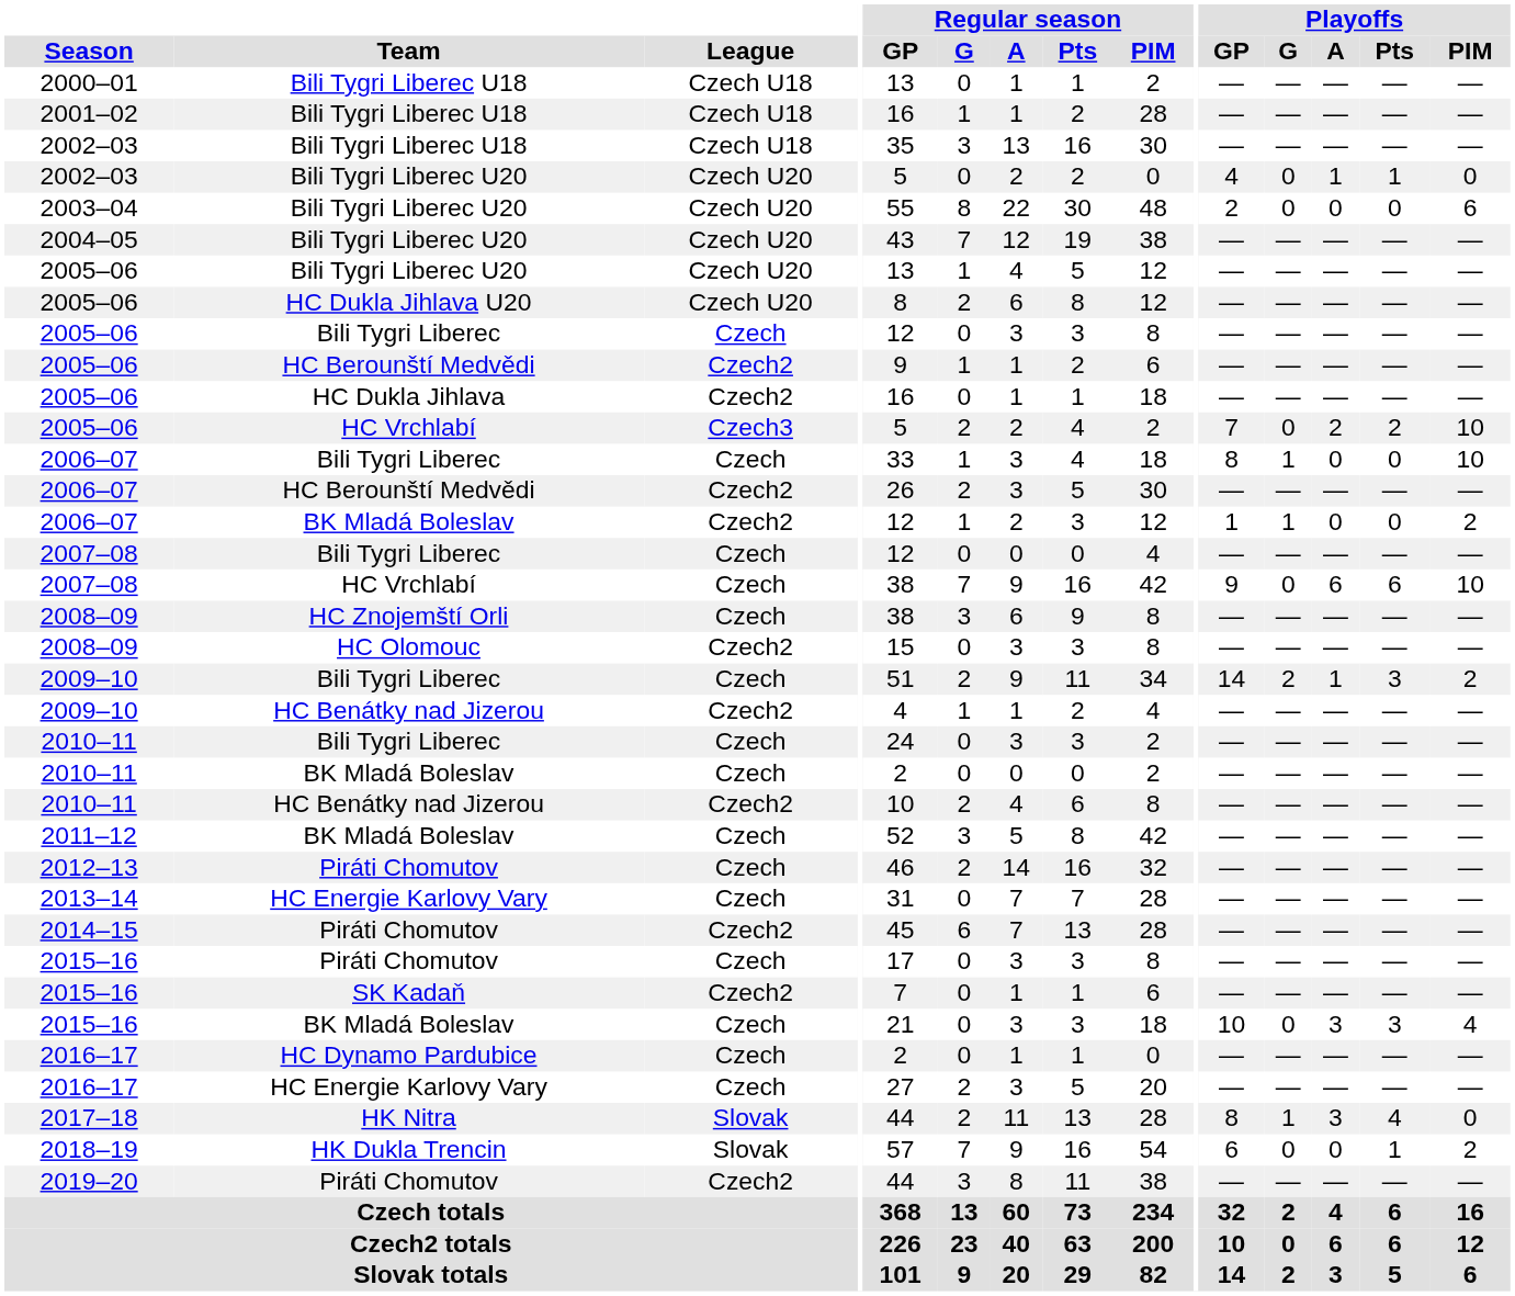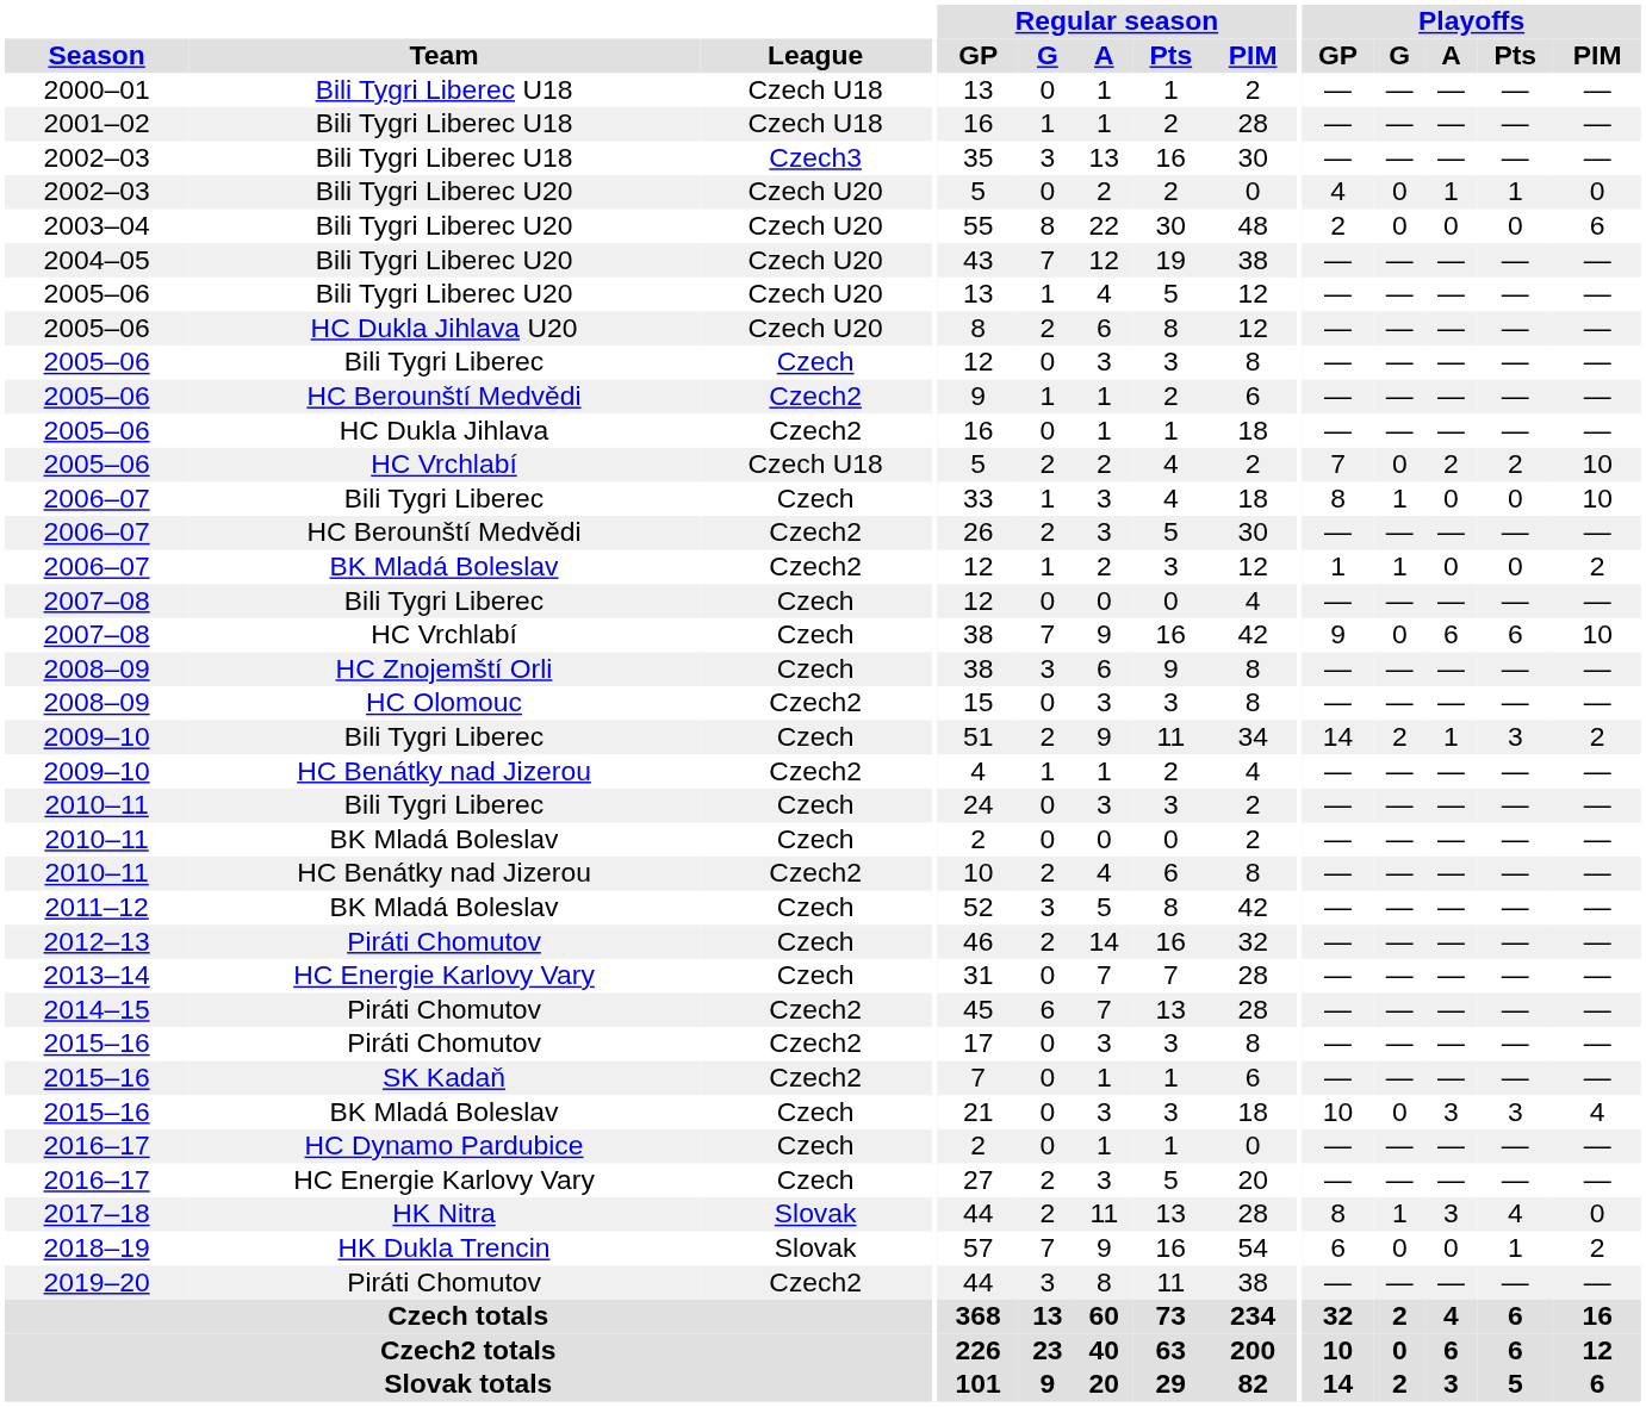 <table border="0" cellpadding="1" cellspacing="0" style="text-align:center; width:60em">
 <tr bgcolor="#e0e0e0">
 <th colspan="3" bgcolor="#ffffff"></th>
 <th rowspan="99" bgcolor="#ffffff"></th>
 <th colspan="5"><a href='#'>Regular season</a></th>
 <th rowspan="99" bgcolor="#ffffff"></th>
 <th colspan="5"><a href='#'>Playoffs</a></th>
 </tr>
 <tr bgcolor="#e0e0e0">
 <th><a href='#'>Season</a></th>
 <th>Team</th>
 <th>League</th>
 <th>GP</th>
 <th><a href='#'>G</a></th>
 <th><a href='#'>A</a></th>
 <th><a href='#'>Pts</a></th>
 <th><a href='#'>PIM</a></th>
 <th>GP</th>
 <th>G</th>
 <th>A</th>
 <th>Pts</th>
 <th>PIM</th>
 </tr>
 <tr>
 <td>2000–01</td>
 <td><a href='#'>Bili Tygri Liberec</a> U18</td>
 <td>Czech U18</td>
 <td>13</td>
 <td>0</td>
 <td>1</td>
 <td>1</td>
 <td>2</td>
 <td>—</td>
 <td>—</td>
 <td>—</td>
 <td>—</td>
 <td>—</td>
 </tr>
 <tr bgcolor="#f0f0f0">
 <td>2001–02</td>
 <td>Bili Tygri Liberec U18</td>
 <td>Czech U18</td>
 <td>16</td>
 <td>1</td>
 <td>1</td>
 <td>2</td>
 <td>28</td>
 <td>—</td>
 <td>—</td>
 <td>—</td>
 <td>—</td>
 <td>—</td>
 </tr>
 <tr>
 <td>2002–03</td>
 <td>Bili Tygri Liberec U18</td>
-<td>Czech U18</td>
+<td><a href='#'>Czech3</a></td>
 <td>35</td>
 <td>3</td>
 <td>13</td>
 <td>16</td>
 <td>30</td>
 <td>—</td>
 <td>—</td>
 <td>—</td>
 <td>—</td>
 <td>—</td>
 </tr>
 <tr bgcolor="#f0f0f0">
 <td>2002–03</td>
 <td>Bili Tygri Liberec U20</td>
 <td>Czech U20</td>
 <td>5</td>
 <td>0</td>
 <td>2</td>
 <td>2</td>
 <td>0</td>
 <td>4</td>
 <td>0</td>
 <td>1</td>
 <td>1</td>
 <td>0</td>
 </tr>
 <tr>
 <td>2003–04</td>
 <td>Bili Tygri Liberec U20</td>
 <td>Czech U20</td>
 <td>55</td>
 <td>8</td>
 <td>22</td>
 <td>30</td>
 <td>48</td>
 <td>2</td>
 <td>0</td>
 <td>0</td>
 <td>0</td>
 <td>6</td>
 </tr>
 <tr bgcolor="#f0f0f0">
 <td>2004–05</td>
 <td>Bili Tygri Liberec U20</td>
 <td>Czech U20</td>
 <td>43</td>
 <td>7</td>
 <td>12</td>
 <td>19</td>
 <td>38</td>
 <td>—</td>
 <td>—</td>
 <td>—</td>
 <td>—</td>
 <td>—</td>
 </tr>
 <tr>
 <td>2005–06</td>
 <td>Bili Tygri Liberec U20</td>
 <td>Czech U20</td>
 <td>13</td>
 <td>1</td>
 <td>4</td>
 <td>5</td>
 <td>12</td>
 <td>—</td>
 <td>—</td>
 <td>—</td>
 <td>—</td>
 <td>—</td>
 </tr>
 <tr bgcolor="#f0f0f0">
 <td>2005–06</td>
 <td><a href='#'>HC Dukla Jihlava</a> U20</td>
 <td>Czech U20</td>
 <td>8</td>
 <td>2</td>
 <td>6</td>
 <td>8</td>
 <td>12</td>
 <td>—</td>
 <td>—</td>
 <td>—</td>
 <td>—</td>
 <td>—</td>
 </tr>
 <tr>
 <td><a href='#'>2005–06</a></td>
 <td>Bili Tygri Liberec</td>
 <td><a href='#'>Czech</a></td>
 <td>12</td>
 <td>0</td>
 <td>3</td>
 <td>3</td>
 <td>8</td>
 <td>—</td>
 <td>—</td>
 <td>—</td>
 <td>—</td>
 <td>—</td>
 </tr>
 <tr bgcolor="#f0f0f0">
 <td><a href='#'>2005–06</a></td>
 <td><a href='#'>HC Berounští Medvědi</a></td>
 <td><a href='#'>Czech2</a></td>
 <td>9</td>
 <td>1</td>
 <td>1</td>
 <td>2</td>
 <td>6</td>
 <td>—</td>
 <td>—</td>
 <td>—</td>
 <td>—</td>
 <td>—</td>
 </tr>
 <tr>
 <td><a href='#'>2005–06</a></td>
 <td>HC Dukla Jihlava</td>
 <td>Czech2</td>
 <td>16</td>
 <td>0</td>
 <td>1</td>
 <td>1</td>
 <td>18</td>
 <td>—</td>
 <td>—</td>
 <td>—</td>
 <td>—</td>
 <td>—</td>
 </tr>
 <tr bgcolor="#f0f0f0">
 <td><a href='#'>2005–06</a></td>
 <td><a href='#'>HC Vrchlabí</a></td>
-<td><a href='#'>Czech3</a></td>
+<td>Czech U18</td>
 <td>5</td>
 <td>2</td>
 <td>2</td>
 <td>4</td>
 <td>2</td>
 <td>7</td>
 <td>0</td>
 <td>2</td>
 <td>2</td>
 <td>10</td>
 </tr>
 <tr>
 <td><a href='#'>2006–07</a></td>
 <td>Bili Tygri Liberec</td>
 <td>Czech</td>
 <td>33</td>
 <td>1</td>
 <td>3</td>
 <td>4</td>
 <td>18</td>
 <td>8</td>
 <td>1</td>
 <td>0</td>
 <td>0</td>
 <td>10</td>
 </tr>
 <tr bgcolor="#f0f0f0">
 <td><a href='#'>2006–07</a></td>
 <td>HC Berounští Medvědi</td>
 <td>Czech2</td>
 <td>26</td>
 <td>2</td>
 <td>3</td>
 <td>5</td>
 <td>30</td>
 <td>—</td>
 <td>—</td>
 <td>—</td>
 <td>—</td>
 <td>—</td>
 </tr>
 <tr>
 <td><a href='#'>2006–07</a></td>
 <td><a href='#'>BK Mladá Boleslav</a></td>
 <td>Czech2</td>
 <td>12</td>
 <td>1</td>
 <td>2</td>
 <td>3</td>
 <td>12</td>
 <td>1</td>
 <td>1</td>
 <td>0</td>
 <td>0</td>
 <td>2</td>
 </tr>
 <tr bgcolor="#f0f0f0">
 <td><a href='#'>2007–08</a></td>
 <td>Bili Tygri Liberec</td>
 <td>Czech</td>
 <td>12</td>
 <td>0</td>
 <td>0</td>
 <td>0</td>
 <td>4</td>
 <td>—</td>
 <td>—</td>
 <td>—</td>
 <td>—</td>
 <td>—</td>
 </tr>
 <tr>
 <td><a href='#'>2007–08</a></td>
 <td>HC Vrchlabí</td>
 <td>Czech</td>
 <td>38</td>
 <td>7</td>
 <td>9</td>
 <td>16</td>
 <td>42</td>
 <td>9</td>
 <td>0</td>
 <td>6</td>
 <td>6</td>
 <td>10</td>
 </tr>
 <tr bgcolor="#f0f0f0">
 <td><a href='#'>2008–09</a></td>
 <td><a href='#'>HC Znojemští Orli</a></td>
 <td>Czech</td>
 <td>38</td>
 <td>3</td>
 <td>6</td>
 <td>9</td>
 <td>8</td>
 <td>—</td>
 <td>—</td>
 <td>—</td>
 <td>—</td>
 <td>—</td>
 </tr>
 <tr>
 <td><a href='#'>2008–09</a></td>
 <td><a href='#'>HC Olomouc</a></td>
 <td>Czech2</td>
 <td>15</td>
 <td>0</td>
 <td>3</td>
 <td>3</td>
 <td>8</td>
 <td>—</td>
 <td>—</td>
 <td>—</td>
 <td>—</td>
 <td>—</td>
 </tr>
 <tr bgcolor="#f0f0f0">
 <td><a href='#'>2009–10</a></td>
 <td>Bili Tygri Liberec</td>
 <td>Czech</td>
 <td>51</td>
 <td>2</td>
 <td>9</td>
 <td>11</td>
 <td>34</td>
 <td>14</td>
 <td>2</td>
 <td>1</td>
 <td>3</td>
 <td>2</td>
 </tr>
 <tr>
 <td><a href='#'>2009–10</a></td>
 <td><a href='#'>HC Benátky nad Jizerou</a></td>
 <td>Czech2</td>
 <td>4</td>
 <td>1</td>
 <td>1</td>
 <td>2</td>
 <td>4</td>
 <td>—</td>
 <td>—</td>
 <td>—</td>
 <td>—</td>
 <td>—</td>
 </tr>
 <tr bgcolor="#f0f0f0">
 <td><a href='#'>2010–11</a></td>
 <td>Bili Tygri Liberec</td>
 <td>Czech</td>
 <td>24</td>
 <td>0</td>
 <td>3</td>
 <td>3</td>
 <td>2</td>
 <td>—</td>
 <td>—</td>
 <td>—</td>
 <td>—</td>
 <td>—</td>
 </tr>
 <tr>
 <td><a href='#'>2010–11</a></td>
 <td>BK Mladá Boleslav</td>
 <td>Czech</td>
 <td>2</td>
 <td>0</td>
 <td>0</td>
 <td>0</td>
 <td>2</td>
 <td>—</td>
 <td>—</td>
 <td>—</td>
 <td>—</td>
 <td>—</td>
 </tr>
 <tr bgcolor="#f0f0f0">
 <td><a href='#'>2010–11</a></td>
 <td>HC Benátky nad Jizerou</td>
 <td>Czech2</td>
 <td>10</td>
 <td>2</td>
 <td>4</td>
 <td>6</td>
 <td>8</td>
 <td>—</td>
 <td>—</td>
 <td>—</td>
 <td>—</td>
 <td>—</td>
 </tr>
 <tr>
 <td><a href='#'>2011–12</a></td>
 <td>BK Mladá Boleslav</td>
 <td>Czech</td>
 <td>52</td>
 <td>3</td>
 <td>5</td>
 <td>8</td>
 <td>42</td>
 <td>—</td>
 <td>—</td>
 <td>—</td>
 <td>—</td>
 <td>—</td>
 </tr>
 <tr bgcolor="#f0f0f0">
 <td><a href='#'>2012–13</a></td>
 <td><a href='#'>Piráti Chomutov</a></td>
 <td>Czech</td>
 <td>46</td>
 <td>2</td>
 <td>14</td>
 <td>16</td>
 <td>32</td>
 <td>—</td>
 <td>—</td>
 <td>—</td>
 <td>—</td>
 <td>—</td>
 </tr>
 <tr>
 <td><a href='#'>2013–14</a></td>
 <td><a href='#'>HC Energie Karlovy Vary</a></td>
 <td>Czech</td>
 <td>31</td>
 <td>0</td>
 <td>7</td>
 <td>7</td>
 <td>28</td>
 <td>—</td>
 <td>—</td>
 <td>—</td>
 <td>—</td>
 <td>—</td>
 </tr>
 <tr bgcolor="#f0f0f0">
 <td><a href='#'>2014–15</a></td>
 <td>Piráti Chomutov</td>
 <td>Czech2</td>
 <td>45</td>
 <td>6</td>
 <td>7</td>
 <td>13</td>
 <td>28</td>
 <td>—</td>
 <td>—</td>
 <td>—</td>
 <td>—</td>
 <td>—</td>
 </tr>
 <tr>
 <td><a href='#'>2015–16</a></td>
 <td>Piráti Chomutov</td>
-<td>Czech</td>
+<td>Czech2</td>
 <td>17</td>
 <td>0</td>
 <td>3</td>
 <td>3</td>
 <td>8</td>
 <td>—</td>
 <td>—</td>
 <td>—</td>
 <td>—</td>
 <td>—</td>
 </tr>
 <tr bgcolor="#f0f0f0">
 <td><a href='#'>2015–16</a></td>
 <td><a href='#'>SK Kadaň</a></td>
 <td>Czech2</td>
 <td>7</td>
 <td>0</td>
 <td>1</td>
 <td>1</td>
 <td>6</td>
 <td>—</td>
 <td>—</td>
 <td>—</td>
 <td>—</td>
 <td>—</td>
 </tr>
 <tr>
 <td><a href='#'>2015–16</a></td>
 <td>BK Mladá Boleslav</td>
 <td>Czech</td>
 <td>21</td>
 <td>0</td>
 <td>3</td>
 <td>3</td>
 <td>18</td>
 <td>10</td>
 <td>0</td>
 <td>3</td>
 <td>3</td>
 <td>4</td>
 </tr>
 <tr bgcolor="#f0f0f0">
 <td><a href='#'>2016–17</a></td>
 <td><a href='#'>HC Dynamo Pardubice</a></td>
 <td>Czech</td>
 <td>2</td>
 <td>0</td>
 <td>1</td>
 <td>1</td>
 <td>0</td>
 <td>—</td>
 <td>—</td>
 <td>—</td>
 <td>—</td>
 <td>—</td>
 </tr>
 <tr>
 <td><a href='#'>2016–17</a></td>
 <td>HC Energie Karlovy Vary</td>
 <td>Czech</td>
 <td>27</td>
 <td>2</td>
 <td>3</td>
 <td>5</td>
 <td>20</td>
 <td>—</td>
 <td>—</td>
 <td>—</td>
 <td>—</td>
 <td>—</td>
 </tr>
 <tr bgcolor="#f0f0f0">
 <td><a href='#'>2017–18</a></td>
 <td><a href='#'>HK Nitra</a></td>
 <td><a href='#'>Slovak</a></td>
 <td>44</td>
 <td>2</td>
 <td>11</td>
 <td>13</td>
 <td>28</td>
 <td>8</td>
 <td>1</td>
 <td>3</td>
 <td>4</td>
 <td>0</td>
 </tr>
 <tr>
 <td><a href='#'>2018–19</a></td>
 <td><a href='#'>HK Dukla Trencin</a></td>
 <td>Slovak</td>
 <td>57</td>
 <td>7</td>
 <td>9</td>
 <td>16</td>
 <td>54</td>
 <td>6</td>
 <td>0</td>
 <td>0</td>
 <td>1</td>
 <td>2</td>
 </tr>
 <tr bgcolor="#f0f0f0">
 <td><a href='#'>2019–20</a></td>
 <td>Piráti Chomutov</td>
 <td>Czech2</td>
 <td>44</td>
 <td>3</td>
 <td>8</td>
 <td>11</td>
 <td>38</td>
 <td>—</td>
 <td>—</td>
 <td>—</td>
 <td>—</td>
 <td>—</td>
 </tr>
 <tr>
 </tr>
 <tr ALIGN="center" bgcolor="#e0e0e0">
 <th colspan="3">Czech totals</th>
 <th ALIGN="center">368</th>
 <th ALIGN="center">13</th>
 <th ALIGN="center">60</th>
 <th ALIGN="center">73</th>
 <th ALIGN="center">234</th>
 <th ALIGN="center">32</th>
 <th ALIGN="center">2</th>
 <th ALIGN="center">4</th>
 <th ALIGN="center">6</th>
 <th ALIGN="center">16</th>
 </tr>
 <tr>
 </tr>
 <tr ALIGN="center" bgcolor="#e0e0e0">
 <th colspan="3">Czech2 totals</th>
 <th ALIGN="center">226</th>
 <th ALIGN="center">23</th>
 <th ALIGN="center">40</th>
 <th ALIGN="center">63</th>
 <th ALIGN="center">200</th>
 <th ALIGN="center">10</th>
 <th ALIGN="center">0</th>
 <th ALIGN="center">6</th>
 <th ALIGN="center">6</th>
 <th ALIGN="center">12</th>
 </tr>
 <tr>
 </tr>
 <tr ALIGN="center" bgcolor="#e0e0e0">
 <th colspan="3">Slovak totals</th>
 <th ALIGN="center">101</th>
 <th ALIGN="center">9</th>
 <th ALIGN="center">20</th>
 <th ALIGN="center">29</th>
 <th ALIGN="center">82</th>
 <th ALIGN="center">14</th>
 <th ALIGN="center">2</th>
 <th ALIGN="center">3</th>
 <th ALIGN="center">5</th>
 <th ALIGN="center">6</th>
 </tr>
 </table>
